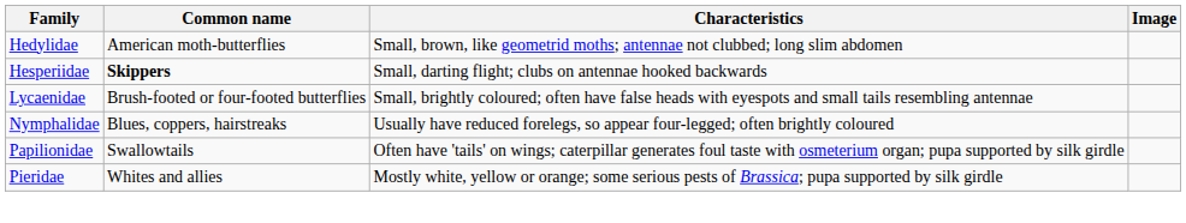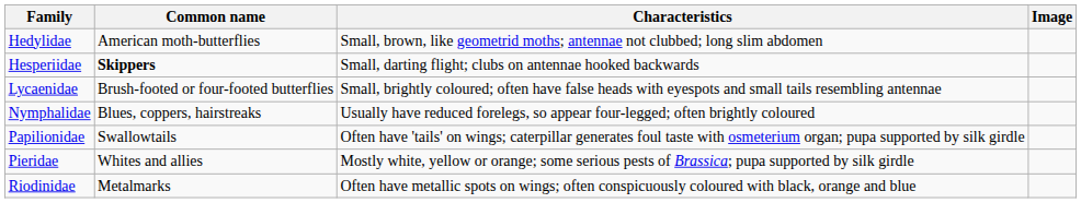 <table class="wikitable">
 <tr>
 <th>Family</th>
 <th>Common name</th>
 <th>Characteristics</th>
 <th>Image</th>
 </tr>
 <tr>
 <td><a href='#'>Hedylidae</a></td>
 <td>American moth-butterflies</td>
 <td>Small, brown, like <a href='#'>geometrid moths</a>; <a href='#'>antennae</a> not clubbed; long slim abdomen</td>
 <td></td>
 </tr>
 <tr>
 <td><a href='#'>Hesperiidae</a></td>
 <td><strong>Skippers</strong></td>
 <td>Small, darting flight; clubs on antennae hooked backwards</td>
 <td></td>
 </tr>
 <tr>
 <td><a href='#'>Lycaenidae</a></td>
 <td>Brush-footed or four-footed butterflies</td>
 <td>Small, brightly coloured; often have false heads with eyespots and small tails resembling antennae</td>
 <td></td>
 </tr>
 <tr>
 <td><a href='#'>Nymphalidae</a></td>
 <td>Blues, coppers, hairstreaks</td>
 <td>Usually have reduced forelegs, so appear four-legged; often brightly coloured</td>
 <td></td>
 </tr>
 <tr>
 <td><a href='#'>Papilionidae</a></td>
 <td>Swallowtails</td>
 <td>Often have 'tails' on wings; caterpillar generates foul taste with <a href='#'>osmeterium</a> organ; pupa supported by silk girdle</td>
 <td></td>
 </tr>
 <tr>
 <td><a href='#'>Pieridae</a></td>
 <td>Whites and allies</td>
 <td>Mostly white, yellow or orange; some serious pests of <em><a href='#'>Brassica</a></em>; pupa supported by silk girdle</td>
 <td></td>
 </tr>
+<tr>
+<td><a href='#'>Riodinidae</a></td>
+<td>Metalmarks</td>
+<td>Often have metallic spots on wings; often conspicuously coloured with black, orange and blue</td>
+<td></td>
+</tr>
 </table>
